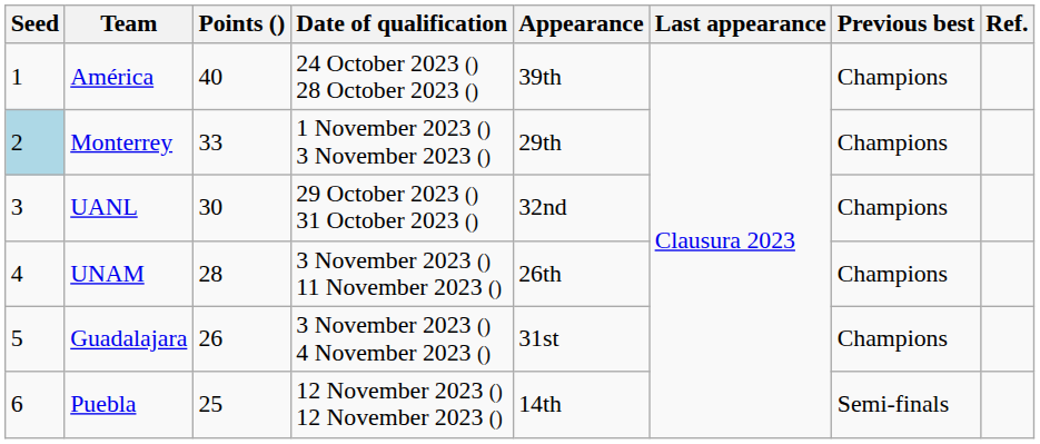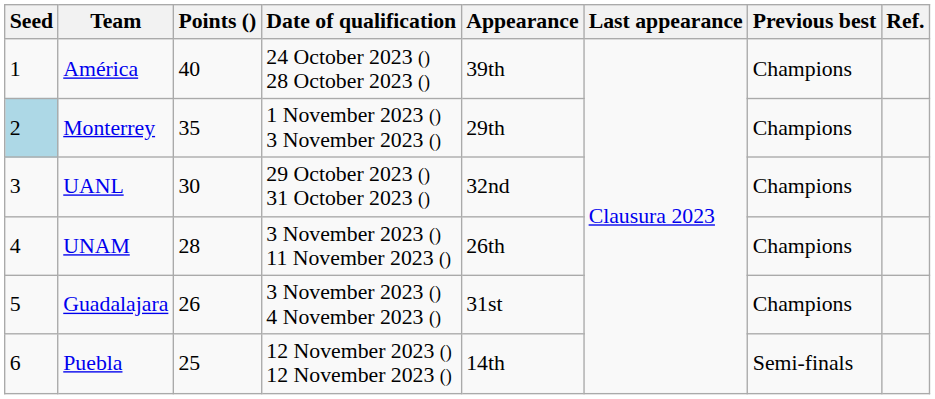 <table class="wikitable sortable">
 <tr>
 <th>Seed</th>
 <th>Team</th>
 <th>Points ()</th>
 <th>Date of qualification</th>
 <th>Appearance</th>
 <th>Last appearance</th>
 <th>Previous best </th>
 <th>Ref.</th>
 </tr>
 <tr>
 <td>1</td>
 <td><a href='#'>América</a></td>
 <td>40</td>
 <td>24 October 2023 <small>()</small><br>28 October 2023 <small>()</small></td>
 <td>39th</td>
 <td rowspan="6"><a href='#'>Clausura 2023</a></td>
 <td>Champions </td>
 <td></td>
 </tr>
 <tr>
 <td style="background: lightblue;">2</td>
 <td><a href='#'>Monterrey</a></td>
-<td>33</td>
+<td>35</td>
 <td>1 November 2023 <small>()</small><br>3 November 2023 <small>()</small></td>
 <td>29th</td>
 <td>Champions </td>
 <td></td>
 </tr>
 <tr>
 <td>3</td>
 <td><a href='#'>UANL</a></td>
 <td>30</td>
 <td>29 October 2023 <small>()</small><br>31 October 2023 <small>()</small></td>
 <td>32nd</td>
 <td>Champions </td>
 <td></td>
 </tr>
 <tr>
 <td>4</td>
 <td><a href='#'>UNAM</a></td>
 <td>28</td>
 <td>3 November 2023 <small>()</small><br>11 November 2023 <small>()</small></td>
 <td>26th</td>
 <td>Champions </td>
 <td></td>
 </tr>
 <tr>
 <td>5</td>
 <td><a href='#'>Guadalajara</a></td>
 <td>26</td>
 <td>3 November 2023 <small>()</small><br>4 November 2023 <small>()</small></td>
 <td>31st</td>
 <td>Champions </td>
 <td></td>
 </tr>
 <tr>
 <td>6</td>
 <td><a href='#'>Puebla</a></td>
 <td>25</td>
 <td>12 November 2023 <small>()</small><br>12 November 2023 <small>()</small></td>
 <td>14th</td>
 <td>Semi-finals </td>
 <td></td>
 </tr>
 </table>
